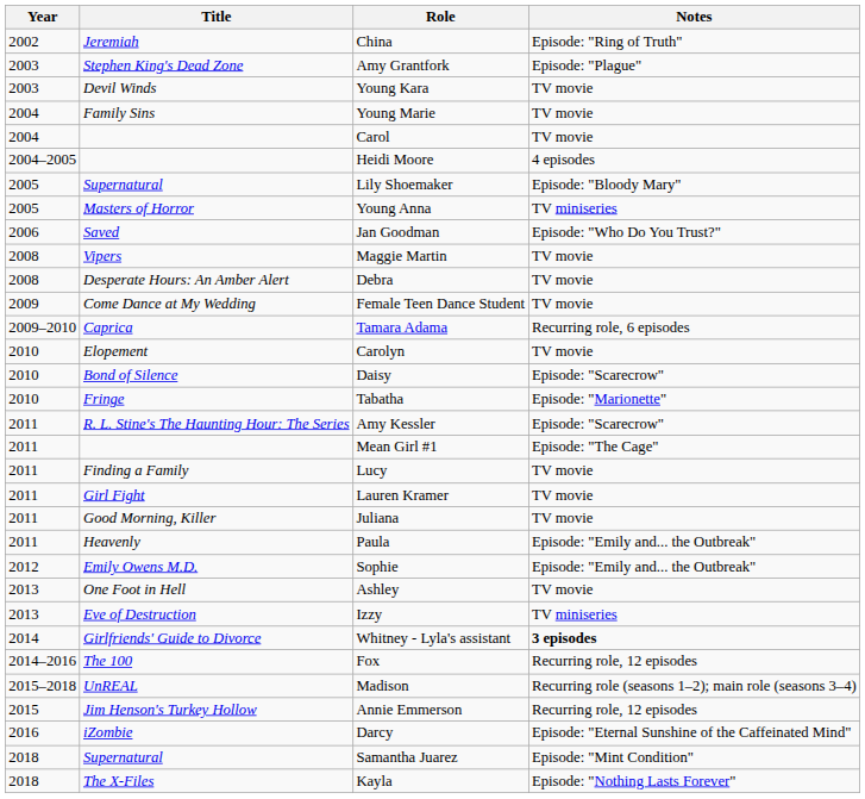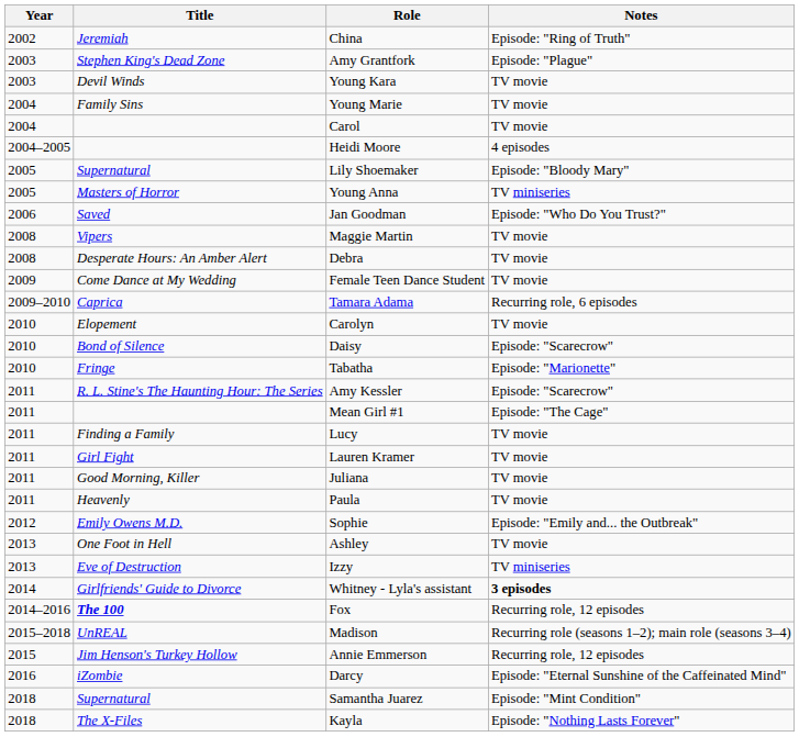 <table class="wikitable sortable">
 <tr>
 <th>Year</th>
 <th>Title</th>
 <th>Role</th>
 <th class="unsortable">Notes</th>
 </tr>
 <tr>
 <td>2002</td>
 <td><em><a href='#'>Jeremiah</a></em></td>
 <td>China</td>
 <td>Episode: "Ring of Truth"</td>
 </tr>
 <tr>
 <td>2003</td>
 <td><em><a href='#'>Stephen King's Dead Zone</a></em></td>
 <td>Amy Grantfork</td>
 <td>Episode: "Plague"</td>
 </tr>
 <tr>
 <td>2003</td>
 <td><em>Devil Winds</em></td>
 <td>Young Kara</td>
 <td>TV movie</td>
 </tr>
 <tr>
 <td>2004</td>
 <td><em>Family Sins</em></td>
 <td>Young Marie</td>
 <td>TV movie</td>
 </tr>
 <tr>
 <td>2004</td>
 <td><em></em></td>
 <td>Carol</td>
 <td>TV movie</td>
 </tr>
 <tr>
 <td>2004–2005</td>
 <td><em></em></td>
 <td>Heidi Moore</td>
 <td>4 episodes</td>
 </tr>
 <tr>
 <td>2005</td>
 <td><em><a href='#'>Supernatural</a></em></td>
 <td>Lily Shoemaker</td>
 <td>Episode: "Bloody Mary"</td>
 </tr>
 <tr>
 <td>2005</td>
 <td><em><a href='#'>Masters of Horror</a></em></td>
 <td>Young Anna</td>
 <td>TV <a href='#'>miniseries</a></td>
 </tr>
 <tr>
 <td>2006</td>
 <td><em><a href='#'>Saved</a></em></td>
 <td>Jan Goodman</td>
 <td>Episode: "Who Do You Trust?"</td>
 </tr>
 <tr>
 <td>2008</td>
 <td><em><a href='#'>Vipers</a></em></td>
 <td>Maggie Martin</td>
 <td>TV movie</td>
 </tr>
 <tr>
 <td>2008</td>
 <td><em>Desperate Hours: An Amber Alert</em></td>
 <td>Debra</td>
 <td>TV movie</td>
 </tr>
 <tr>
 <td>2009</td>
 <td><em>Come Dance at My Wedding</em></td>
 <td>Female Teen Dance Student</td>
 <td>TV movie</td>
 </tr>
 <tr>
 <td>2009–2010</td>
 <td><em><a href='#'>Caprica</a></em></td>
 <td><a href='#'>Tamara Adama</a></td>
 <td>Recurring role, 6 episodes</td>
 </tr>
 <tr>
 <td>2010</td>
 <td><em>Elopement</em></td>
 <td>Carolyn</td>
 <td>TV movie</td>
 </tr>
 <tr>
 <td>2010</td>
 <td><em><a href='#'>Bond of Silence</a></em></td>
 <td>Daisy</td>
 <td>Episode: "Scarecrow"</td>
 </tr>
 <tr>
 <td>2010</td>
 <td><em><a href='#'>Fringe</a></em></td>
 <td>Tabatha</td>
 <td>Episode: "<a href='#'>Marionette</a>"</td>
 </tr>
 <tr>
 <td>2011</td>
 <td><em><a href='#'>R. L. Stine's The Haunting Hour: The Series</a></em></td>
 <td>Amy Kessler</td>
 <td>Episode: "Scarecrow"</td>
 </tr>
 <tr>
 <td>2011</td>
 <td><em></em></td>
 <td>Mean Girl #1</td>
 <td>Episode: "The Cage"</td>
 </tr>
 <tr>
 <td>2011</td>
 <td><em>Finding a Family</em></td>
 <td>Lucy</td>
 <td>TV movie</td>
 </tr>
 <tr>
 <td>2011</td>
 <td><em><a href='#'>Girl Fight</a></em></td>
 <td>Lauren Kramer</td>
 <td>TV movie</td>
 </tr>
 <tr>
 <td>2011</td>
 <td><em>Good Morning, Killer</em></td>
 <td>Juliana</td>
 <td>TV movie</td>
 </tr>
 <tr>
 <td>2011</td>
 <td><em>Heavenly</em></td>
 <td>Paula</td>
-<td>Episode: "Emily and... the Outbreak"</td>
+<td>TV movie</td>
 </tr>
 <tr>
 <td>2012</td>
 <td><em><a href='#'>Emily Owens M.D.</a></em></td>
 <td>Sophie</td>
 <td>Episode: "Emily and... the Outbreak"</td>
 </tr>
 <tr>
 <td>2013</td>
 <td><em>One Foot in Hell</em></td>
 <td>Ashley</td>
 <td>TV movie</td>
 </tr>
 <tr>
 <td>2013</td>
 <td><em><a href='#'>Eve of Destruction</a></em></td>
 <td>Izzy</td>
 <td>TV <a href='#'>miniseries</a></td>
 </tr>
 <tr>
 <td>2014</td>
 <td><em><a href='#'>Girlfriends' Guide to Divorce</a></em></td>
 <td>Whitney - Lyla's assistant</td>
 <td><strong>3 episodes</strong></td>
 </tr>
 <tr>
 <td>2014–2016</td>
-<td data-sort-value="100, The"><em><a href='#'>The 100</a></em></td>
+<td data-sort-value="100, The"><strong><em><a href='#'>The 100</a></em></strong></td>
 <td>Fox</td>
 <td>Recurring role, 12 episodes</td>
 </tr>
 <tr>
 <td>2015–2018</td>
 <td><em><a href='#'>UnREAL</a></em></td>
 <td>Madison</td>
 <td>Recurring role (seasons 1–2); main role (seasons 3–4)</td>
 </tr>
 <tr>
 <td>2015</td>
 <td><em><a href='#'>Jim Henson's Turkey Hollow</a></em></td>
 <td>Annie Emmerson</td>
 <td>Recurring role, 12 episodes</td>
 </tr>
 <tr>
 <td>2016</td>
 <td><em><a href='#'>iZombie</a></em></td>
 <td>Darcy</td>
 <td>Episode: "Eternal Sunshine of the Caffeinated Mind"</td>
 </tr>
 <tr>
 <td>2018</td>
 <td><em><a href='#'>Supernatural</a></em></td>
 <td>Samantha Juarez</td>
 <td>Episode: "Mint Condition"</td>
 </tr>
 <tr>
 <td>2018</td>
 <td data-sort-value="X-Files, The"><em><a href='#'>The X-Files</a></em></td>
 <td>Kayla</td>
 <td>Episode: "<a href='#'>Nothing Lasts Forever</a>"</td>
 </tr>
 </table>
